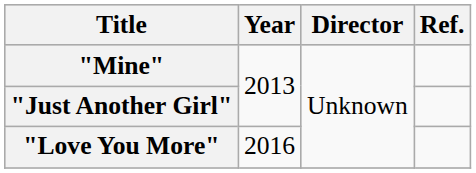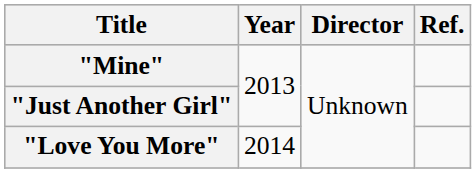 <table class="wikitable plainrowheaders" style="text-align:center; table-layout:fixed; margin-right:0">
 <tr>
 <th scope="col">Title</th>
 <th scope="col">Year</th>
 <th scope="col">Director</th>
 <th scope="col">Ref.</th>
 </tr>
 <tr>
 <th scope="row">"Mine"</th>
 <td rowspan="2">2013</td>
 <td rowspan="3">Unknown</td>
 <td></td>
 </tr>
 <tr>
 <th scope="row">"Just Another Girl"</th>
 <td></td>
 </tr>
 <tr>
 <th scope="row">"Love You More"</th>
-<td>2016</td>
+<td>2014</td>
 <td></td>
 </tr>
 </table>
